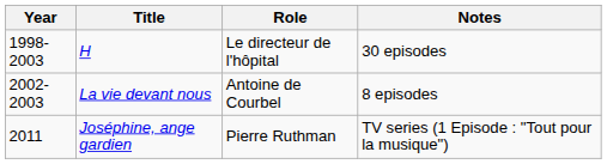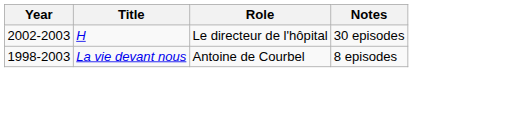 <table class="wikitable sortable">
 <tr>
 <th>Year</th>
 <th>Title</th>
 <th>Role</th>
 <th class="unsortable">Notes</th>
 </tr>
 <tr>
-<td>1998-2003</td>
+<td>2002-2003</td>
 <td><em><a href='#'>H</a></em></td>
 <td>Le directeur de l'hôpital</td>
 <td>30 episodes</td>
 </tr>
 <tr>
-<td>2002-2003</td>
+<td>1998-2003</td>
 <td><em><a href='#'>La vie devant nous</a></em></td>
 <td>Antoine de Courbel</td>
 <td>8 episodes</td>
 </tr>
-<tr>
-<td>2011</td>
-<td><em><a href='#'>Joséphine, ange gardien</a></em></td>
-<td>Pierre Ruthman</td>
-<td>TV series (1 Episode : "Tout pour la musique")</td>
-</tr>
 </table>
